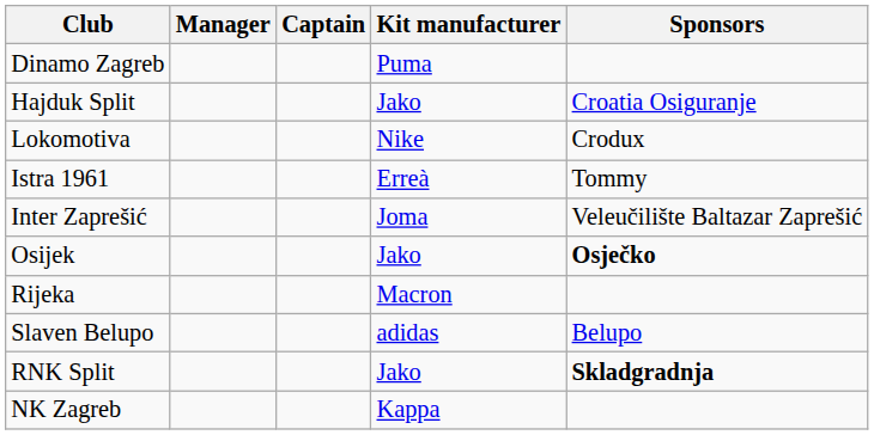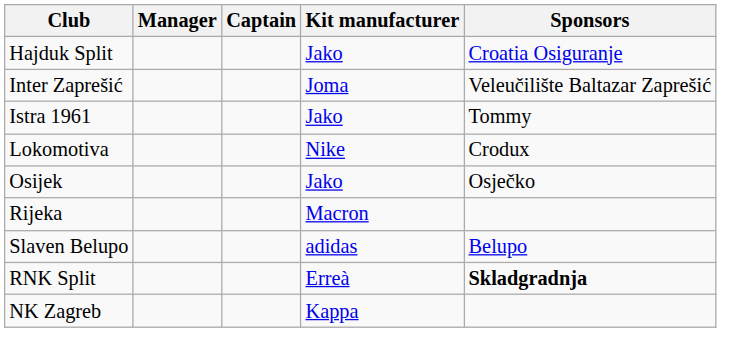 <table class="wikitable sortable" style="text-align: left;">
 <tr>
 <th>Club</th>
 <th>Manager</th>
 <th>Captain</th>
 <th>Kit manufacturer</th>
 <th>Sponsors</th>
 </tr>
 <tr>
-<td>Dinamo Zagreb</td>
-<td> </td>
-<td> </td>
-<td><a href='#'>Puma</a></td>
-<td></td>
-</tr>
-<tr>
 <td>Hajduk Split</td>
 <td> </td>
 <td> </td>
 <td><a href='#'>Jako</a></td>
 <td><a href='#'>Croatia Osiguranje</a></td>
+</tr>
+<tr>
+<td>Inter Zaprešić</td>
+<td> </td>
+<td> </td>
+<td><a href='#'>Joma</a></td>
+<td>Veleučilište Baltazar Zaprešić</td>
+</tr>
+<tr>
+<td>Istra 1961</td>
+<td> </td>
+<td> </td>
+<td><a href='#'>Jako</a></td>
+<td>Tommy</td>
 </tr>
 <tr>
 <td>Lokomotiva</td>
 <td> </td>
 <td> </td>
 <td><a href='#'>Nike</a></td>
 <td>Crodux</td>
 </tr>
 <tr>
-<td>Istra 1961</td>
-<td> </td>
-<td> </td>
-<td><a href='#'>Erreà</a></td>
-<td>Tommy</td>
-</tr>
-<tr>
-<td>Inter Zaprešić</td>
-<td> </td>
-<td> </td>
-<td><a href='#'>Joma</a></td>
-<td>Veleučilište Baltazar Zaprešić</td>
-</tr>
-<tr>
 <td>Osijek</td>
 <td> </td>
 <td> </td>
 <td><a href='#'>Jako</a></td>
-<td><strong>Osječko</strong></td>
+<td>Osječko</td>
 </tr>
 <tr>
 <td>Rijeka</td>
 <td> </td>
 <td> </td>
 <td><a href='#'>Macron</a></td>
 <td></td>
 </tr>
 <tr>
 <td>Slaven Belupo</td>
 <td> </td>
 <td> </td>
 <td><a href='#'>adidas</a></td>
 <td><a href='#'>Belupo</a></td>
 </tr>
 <tr>
 <td>RNK Split</td>
 <td> </td>
 <td> </td>
-<td><a href='#'>Jako</a></td>
+<td><a href='#'>Erreà</a></td>
 <td><strong>Skladgradnja</strong></td>
 </tr>
 <tr>
 <td>NK Zagreb</td>
 <td> </td>
 <td> </td>
 <td><a href='#'>Kappa</a></td>
 <td></td>
 </tr>
 </table>
